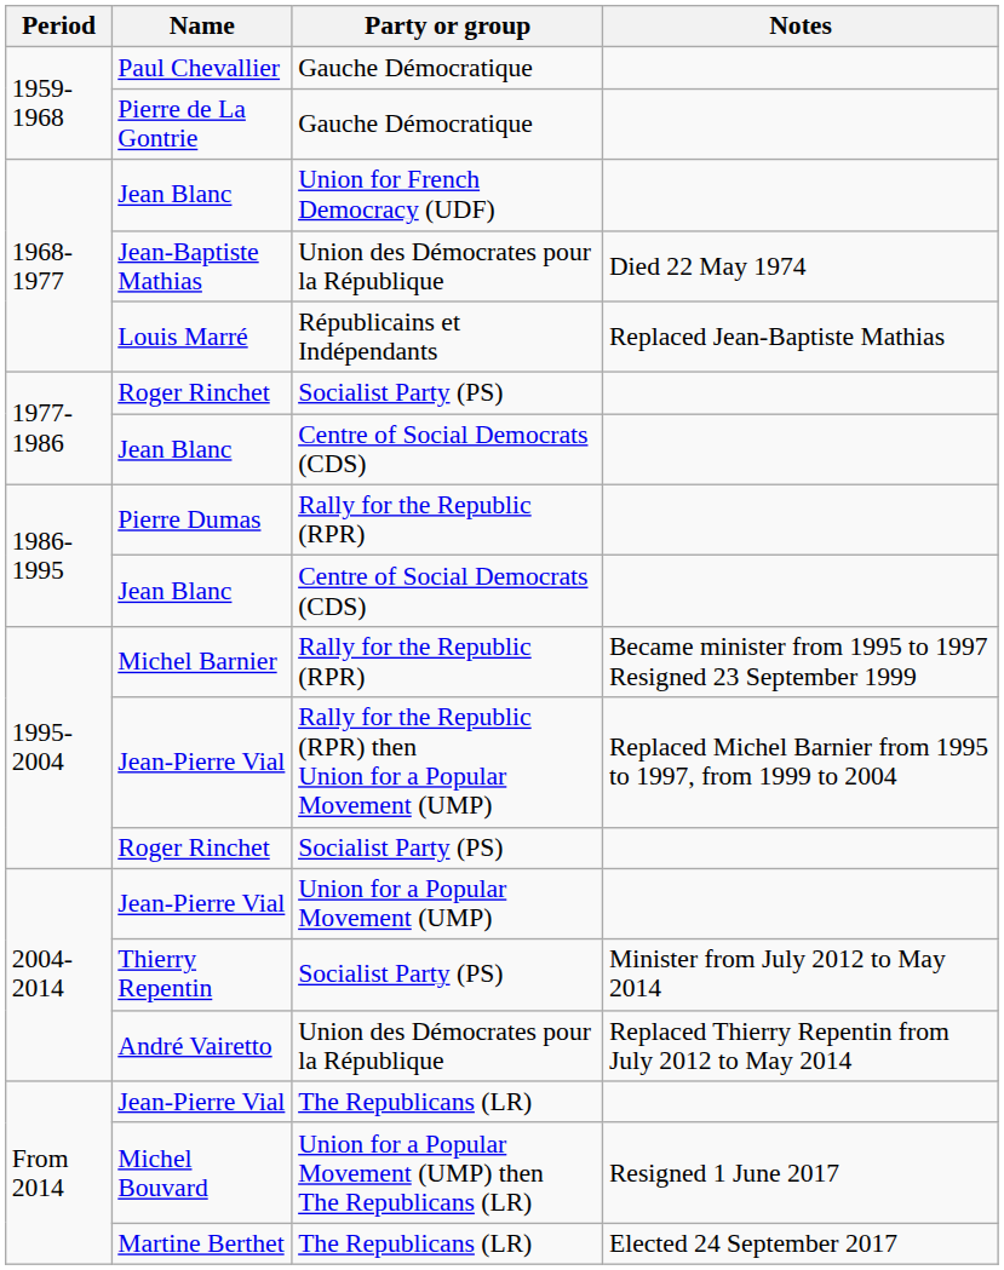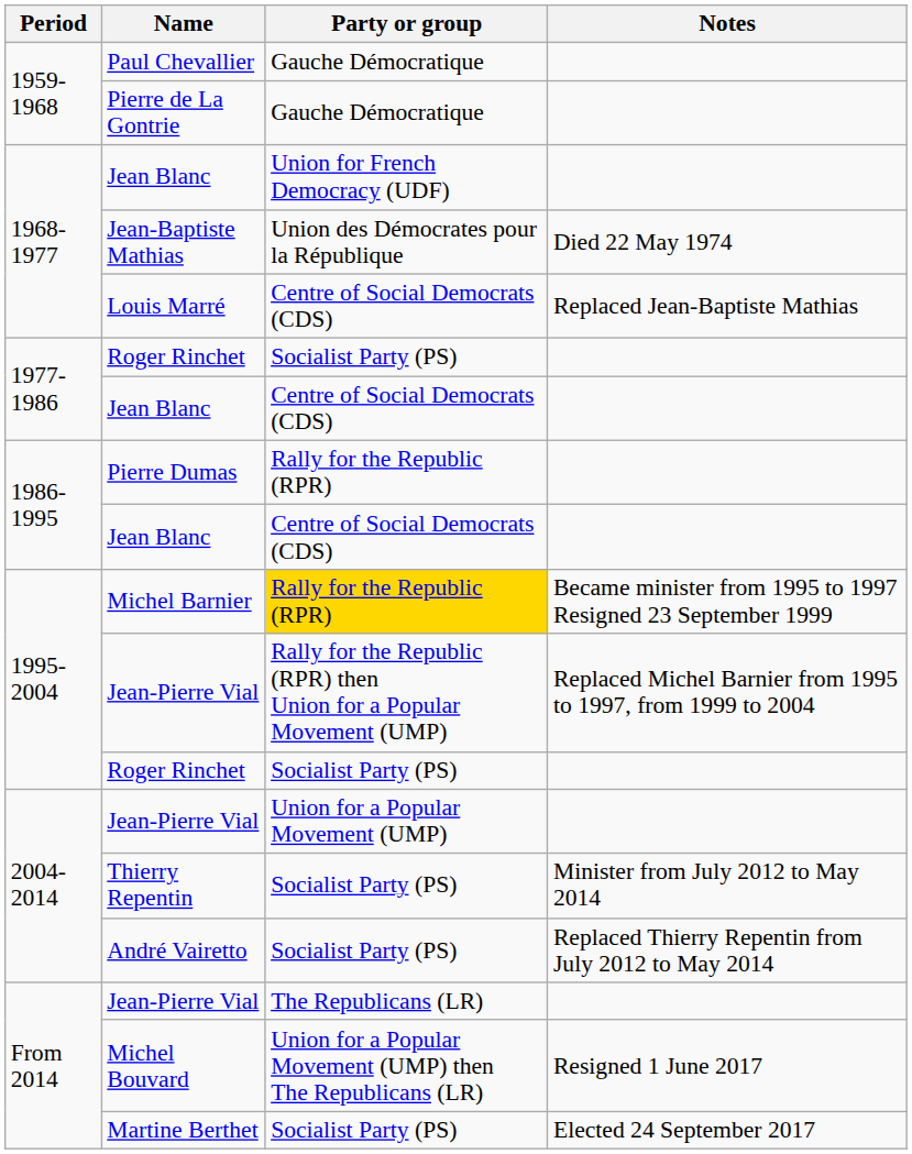 <table class="wikitable sortable">
 <tr>
 <th>Period</th>
 <th>Name</th>
 <th>Party or group</th>
 <th>Notes</th>
 </tr>
 <tr>
 <td rowspan=2>1959-1968</td>
 <td><a href='#'>Paul Chevallier</a></td>
 <td>Gauche Démocratique</td>
 <td></td>
 </tr>
 <tr>
 <td><a href='#'>Pierre de La Gontrie</a></td>
 <td>Gauche Démocratique</td>
 <td></td>
 </tr>
 <tr>
 <td rowspan=3>1968-1977</td>
 <td><a href='#'>Jean Blanc</a></td>
 <td><a href='#'>Union for French Democracy</a> (UDF)</td>
 <td></td>
 </tr>
 <tr>
 <td><a href='#'>Jean-Baptiste Mathias</a></td>
 <td>Union des Démocrates pour la République</td>
 <td>Died 22 May 1974</td>
 </tr>
 <tr>
 <td><a href='#'>Louis Marré</a></td>
-<td>Républicains et Indépendants</td>
+<td><a href='#'>Centre of Social Democrats</a> (CDS)</td>
 <td>Replaced Jean-Baptiste Mathias</td>
 </tr>
 <tr>
 <td rowspan=2>1977-1986</td>
 <td><a href='#'>Roger Rinchet</a></td>
 <td><a href='#'>Socialist Party</a> (PS)</td>
 <td></td>
 </tr>
 <tr>
 <td><a href='#'>Jean Blanc</a></td>
 <td><a href='#'>Centre of Social Democrats</a> (CDS)</td>
 <td></td>
 </tr>
 <tr>
 <td rowspan=2>1986-1995</td>
 <td><a href='#'>Pierre Dumas</a></td>
 <td><a href='#'>Rally for the Republic</a> (RPR)</td>
 <td></td>
 </tr>
 <tr>
 <td><a href='#'>Jean Blanc</a></td>
 <td><a href='#'>Centre of Social Democrats</a> (CDS)</td>
 <td></td>
 </tr>
 <tr>
 <td rowspan=3>1995-2004</td>
 <td><a href='#'>Michel Barnier</a></td>
-<td><a href='#'>Rally for the Republic</a> (RPR)</td>
+<td style="background: gold;"><a href='#'>Rally for the Republic</a> (RPR)</td>
 <td>Became minister from 1995 to 1997<br>Resigned 23 September 1999</td>
 </tr>
 <tr>
 <td><a href='#'>Jean-Pierre Vial</a></td>
 <td><a href='#'>Rally for the Republic</a> (RPR) then<br><a href='#'>Union for a Popular Movement</a> (UMP)</td>
 <td>Replaced Michel Barnier from 1995 to 1997, from 1999 to 2004</td>
 </tr>
 <tr>
 <td><a href='#'>Roger Rinchet</a></td>
 <td><a href='#'>Socialist Party</a> (PS)</td>
 <td></td>
 </tr>
 <tr>
 <td rowspan=3>2004-2014</td>
 <td><a href='#'>Jean-Pierre Vial</a></td>
 <td><a href='#'>Union for a Popular Movement</a> (UMP)</td>
 <td></td>
 </tr>
 <tr>
 <td><a href='#'>Thierry Repentin</a></td>
 <td><a href='#'>Socialist Party</a> (PS)</td>
 <td>Minister from July 2012 to May 2014</td>
 </tr>
 <tr>
 <td><a href='#'>André Vairetto</a></td>
-<td>Union des Démocrates pour la République</td>
+<td><a href='#'>Socialist Party</a> (PS)</td>
 <td>Replaced Thierry Repentin from July 2012 to May 2014</td>
 </tr>
 <tr>
 <td rowspan=3>From 2014</td>
 <td><a href='#'>Jean-Pierre Vial</a></td>
 <td><a href='#'>The Republicans</a> (LR)</td>
 <td></td>
 </tr>
 <tr>
 <td><a href='#'>Michel Bouvard</a></td>
 <td><a href='#'>Union for a Popular Movement</a> (UMP)  then<br><a href='#'>The Republicans</a> (LR)</td>
 <td>Resigned 1 June 2017</td>
 </tr>
 <tr>
 <td><a href='#'>Martine Berthet</a></td>
-<td><a href='#'>The Republicans</a> (LR)</td>
+<td><a href='#'>Socialist Party</a> (PS)</td>
 <td>Elected 24 September 2017</td>
 </tr>
 </table>
